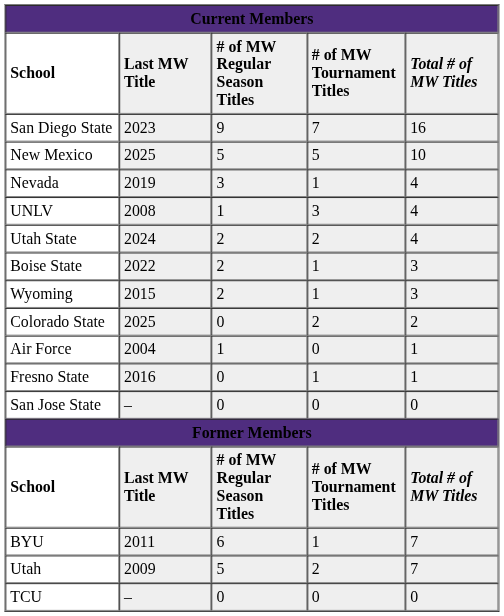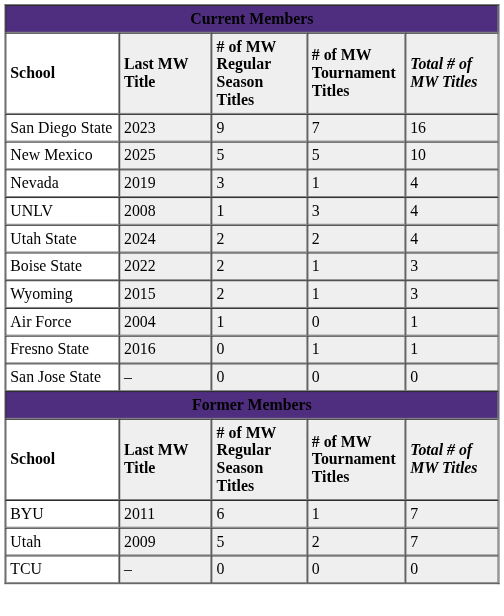 <table border="1" cellpadding="4" cellspacing="0" align="right" width="500px">
 <tr>
 <td colspan=5 align="center" bgcolor="#4F2D7F"><span><strong>Current Members</strong></span></td>
 </tr>
 <tr>
 <td style="background:#ffffff;" width="110"><strong>School</strong></td>
 <td style="background:#efefef;" width="90"><strong>Last MW Title</strong></td>
 <td style="background:#efefef;" width="90"><strong># of MW Regular Season Titles</strong></td>
 <td style="background:#efefef;" width="90"><strong># of MW Tournament Titles</strong></td>
 <td style="background:#efefef;" width="90"><strong><em>Total # of MW Titles</em></strong></td>
 </tr>
 <tr>
 <td bgcolor="#ffffff">San Diego State</td>
 <td bgcolor="#efefef">2023</td>
 <td bgcolor="#efefef">9</td>
 <td bgcolor="#efefef">7</td>
 <td bgcolor="#efefef">16</td>
 </tr>
 <tr>
 <td bgcolor="#ffffff">New Mexico</td>
 <td bgcolor="#efefef">2025</td>
 <td bgcolor="#efefef">5</td>
 <td bgcolor="#efefef">5</td>
 <td bgcolor="#efefef">10</td>
 </tr>
 <tr>
 <td bgcolor="#ffffff">Nevada</td>
 <td bgcolor="#efefef">2019</td>
 <td bgcolor="#efefef">3</td>
 <td bgcolor="#efefef">1</td>
 <td bgcolor="#efefef">4</td>
 </tr>
 <tr>
 <td bgcolor="#ffffff">UNLV</td>
 <td bgcolor="#efefef">2008</td>
 <td bgcolor="#efefef">1</td>
 <td bgcolor="#efefef">3</td>
 <td bgcolor="#efefef">4</td>
 </tr>
 <tr>
 <td bgcolor="#ffffff">Utah State</td>
 <td bgcolor="#efefef">2024</td>
 <td bgcolor="#efefef">2</td>
 <td bgcolor="#efefef">2</td>
 <td bgcolor="#efefef">4</td>
 </tr>
 <tr>
 <td bgcolor="#ffffff">Boise State</td>
 <td bgcolor="#efefef">2022</td>
 <td bgcolor="#efefef">2</td>
 <td bgcolor="#efefef">1</td>
 <td bgcolor="#efefef">3</td>
 </tr>
 <tr>
 <td bgcolor="#ffffff">Wyoming</td>
 <td bgcolor="#efefef">2015</td>
 <td bgcolor="#efefef">2</td>
 <td bgcolor="#efefef">1</td>
 <td bgcolor="#efefef">3</td>
 </tr>
 <tr>
-<td bgcolor="#ffffff">Colorado State</td>
-<td bgcolor="#efefef">2025</td>
-<td bgcolor="#efefef">0</td>
-<td bgcolor="#efefef">2</td>
-<td bgcolor="#efefef">2</td>
-</tr>
-<tr>
 <td bgcolor="#ffffff">Air Force</td>
 <td bgcolor="#efefef">2004</td>
 <td bgcolor="#efefef">1</td>
 <td bgcolor="#efefef">0</td>
 <td bgcolor="#efefef">1</td>
 </tr>
 <tr>
 <td bgcolor="#ffffff">Fresno State</td>
 <td bgcolor="#efefef">2016</td>
 <td bgcolor="#efefef">0</td>
 <td bgcolor="#efefef">1</td>
 <td bgcolor="#efefef">1</td>
 </tr>
 <tr>
 <td bgcolor="#ffffff">San Jose State</td>
 <td bgcolor="#efefef">–</td>
 <td bgcolor="#efefef">0</td>
 <td bgcolor="#efefef">0</td>
 <td bgcolor="#efefef">0</td>
 </tr>
 <tr>
 <td colspan=5 align="center" bgcolor="#4F2D7F"><span><strong>Former Members</strong></span></td>
 </tr>
 <tr>
 <td style="background:#ffffff;" width="110"><strong>School</strong></td>
 <td style="background:#efefef;" width="90"><strong>Last MW Title</strong></td>
 <td style="background:#efefef;" width="90"><strong># of MW Regular Season Titles</strong></td>
 <td style="background:#efefef;" width="90"><strong># of MW Tournament Titles</strong></td>
 <td style="background:#efefef;" width="90"><strong><em>Total # of MW Titles</em></strong></td>
 </tr>
 <tr>
 <td bgcolor="#ffffff">BYU</td>
 <td bgcolor="#efefef">2011</td>
 <td bgcolor="#efefef">6</td>
 <td bgcolor="#efefef">1</td>
 <td bgcolor="#efefef">7</td>
 </tr>
 <tr>
 <td bgcolor="#ffffff">Utah</td>
 <td bgcolor="#efefef">2009</td>
 <td bgcolor="#efefef">5</td>
 <td bgcolor="#efefef">2</td>
 <td bgcolor="#efefef">7</td>
 </tr>
 <tr>
 <td bgcolor="#ffffff">TCU</td>
 <td bgcolor="#efefef">–</td>
 <td bgcolor="#efefef">0</td>
 <td bgcolor="#efefef">0</td>
 <td bgcolor="#efefef">0</td>
 </tr>
 </table>
